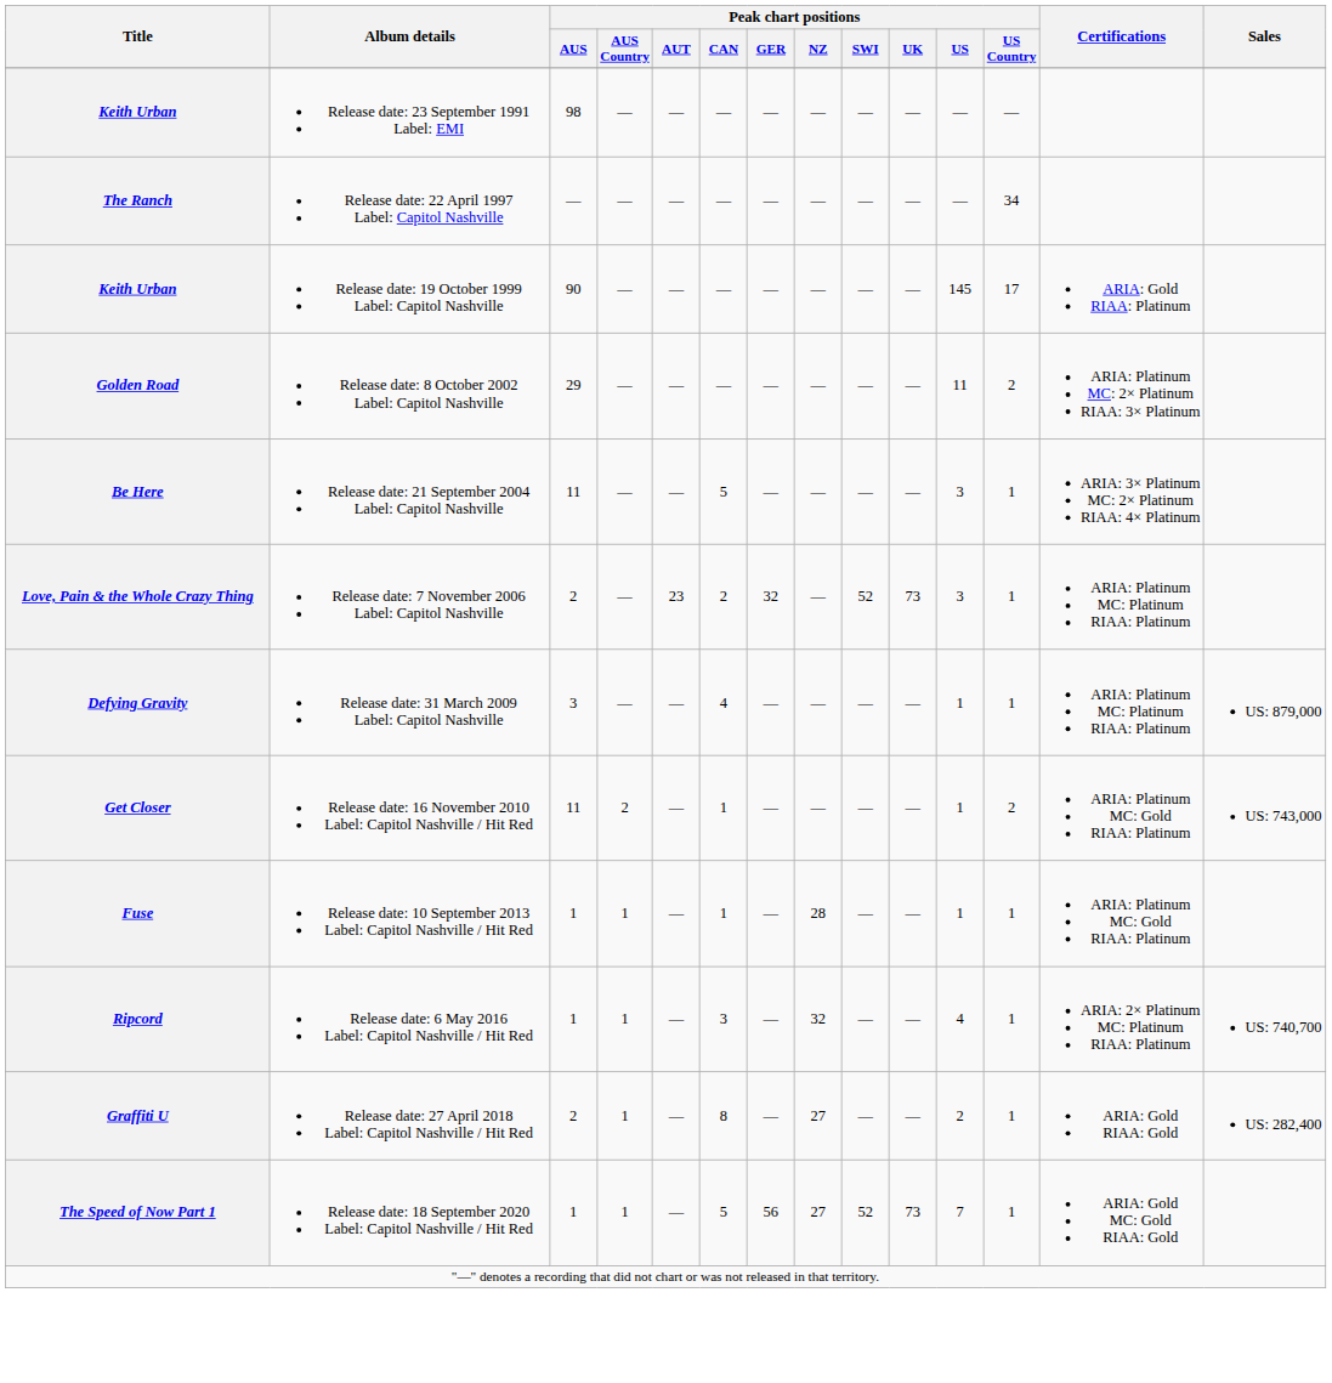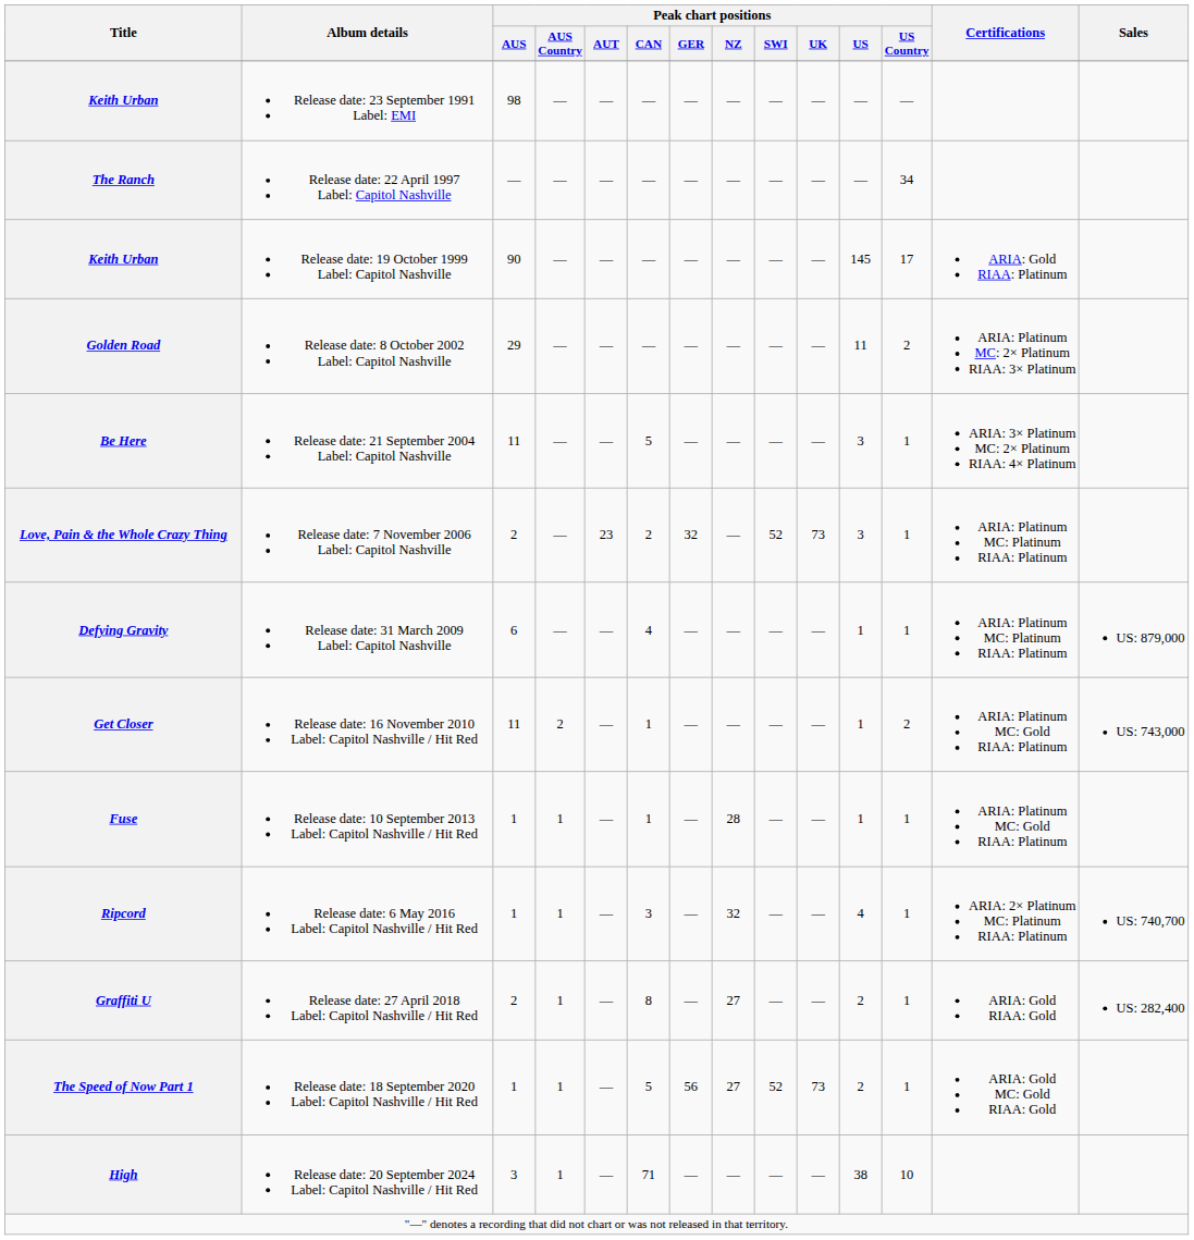 <table class="wikitable plainrowheaders" style="text-align:center;" border="1">
 <tr>
 <th scope="col" rowspan="2" style="width:17em;">Title</th>
 <th scope="col" rowspan="2" style="width:18em;">Album details</th>
 <th scope="col" colspan="10">Peak chart positions</th>
 <th scope="col" rowspan="2"><a href='#'>Certifications</a></th>
 <th scope="col" rowspan="2">Sales</th>
 </tr>
 <tr>
 <th scope="col" style="width:3em;font-size:90%;"><a href='#'>AUS</a><br></th>
 <th scope="col" style="width:3em;font-size:90%;"><a href='#'>AUS Country</a><br></th>
 <th scope="col" style="width:3em;font-size:90%;"><a href='#'>AUT</a><br></th>
 <th scope="col" style="width:3em;font-size:90%;"><a href='#'>CAN</a><br></th>
 <th scope="col" style="width:3em;font-size:90%;"><a href='#'>GER</a><br></th>
 <th scope="col" style="width:3em;font-size:90%;"><a href='#'>NZ</a><br></th>
 <th scope="col" style="width:3em;font-size:90%;"><a href='#'>SWI</a><br></th>
 <th scope="col" style="width:3em;font-size:90%;"><a href='#'>UK</a><br></th>
 <th scope="col" style="width:3em;font-size:90%;"><a href='#'>US</a><br></th>
 <th scope="col" style="width:3em;font-size:90%;"><a href='#'>US Country</a><br></th>
 </tr>
 <tr>
 </tr>
 <tr>
 <th scope="row"><em><a href='#'>Keith Urban</a></em></th>
 <td><br><ul><li>Release date: 23 September 1991</li><li>Label: <a href='#'>EMI</a></li></ul></td>
 <td>98</td>
 <td>—</td>
 <td>—</td>
 <td>—</td>
 <td>—</td>
 <td>—</td>
 <td>—</td>
 <td>—</td>
 <td>—</td>
 <td>—</td>
 <td></td>
 <td></td>
 </tr>
 <tr>
 <th scope="row"><em><a href='#'>The Ranch</a></em></th>
 <td><br><ul><li>Release date: 22 April 1997</li><li>Label: <a href='#'>Capitol Nashville</a></li></ul></td>
 <td>—</td>
 <td>—</td>
 <td>—</td>
 <td>—</td>
 <td>—</td>
 <td>—</td>
 <td>—</td>
 <td>—</td>
 <td>—</td>
 <td>34</td>
 <td></td>
 <td></td>
 </tr>
 <tr>
 <th scope="row"><em><a href='#'>Keith Urban</a></em></th>
 <td><br><ul><li>Release date: 19 October 1999</li><li>Label: Capitol Nashville</li></ul></td>
 <td>90</td>
 <td>—</td>
 <td>—</td>
 <td>—</td>
 <td>—</td>
 <td>—</td>
 <td>—</td>
 <td>—</td>
 <td>145</td>
 <td>17</td>
 <td><br><ul><li><a href='#'>ARIA</a>: Gold</li><li><a href='#'>RIAA</a>: Platinum</li></ul></td>
 <td></td>
 </tr>
 <tr>
 <th scope="row"><em><a href='#'>Golden Road</a></em></th>
 <td><br><ul><li>Release date: 8 October 2002</li><li>Label: Capitol Nashville</li></ul></td>
 <td>29</td>
 <td>—</td>
 <td>—</td>
 <td>—</td>
 <td>—</td>
 <td>—</td>
 <td>—</td>
 <td>—</td>
 <td>11</td>
 <td>2</td>
 <td><br><ul><li>ARIA: Platinum</li><li><a href='#'>MC</a>: 2× Platinum</li><li>RIAA: 3× Platinum</li></ul></td>
 <td></td>
 </tr>
 <tr>
 <th scope="row"><em><a href='#'>Be Here</a></em></th>
 <td><br><ul><li>Release date: 21 September 2004</li><li>Label: Capitol Nashville</li></ul></td>
 <td>11</td>
 <td>—</td>
 <td>—</td>
 <td>5</td>
 <td>—</td>
 <td>—</td>
 <td>—</td>
 <td>—</td>
 <td>3</td>
 <td>1</td>
 <td><br><ul><li>ARIA: 3× Platinum</li><li>MC: 2× Platinum</li><li>RIAA: 4× Platinum</li></ul></td>
 <td></td>
 </tr>
 <tr>
 <th scope="row"><em><a href='#'>Love, Pain & the Whole Crazy Thing</a></em></th>
 <td><br><ul><li>Release date: 7 November 2006</li><li>Label: Capitol Nashville</li></ul></td>
 <td>2</td>
 <td>—</td>
 <td>23</td>
 <td>2</td>
 <td>32</td>
 <td>—</td>
 <td>52</td>
 <td>73</td>
 <td>3</td>
 <td>1</td>
 <td><br><ul><li>ARIA: Platinum</li><li>MC: Platinum</li><li>RIAA: Platinum</li></ul></td>
 <td></td>
 </tr>
 <tr>
 <th scope="row"><em><a href='#'>Defying Gravity</a></em></th>
 <td><br><ul><li>Release date: 31 March 2009</li><li>Label: Capitol Nashville</li></ul></td>
-<td>3</td>
+<td>6</td>
 <td>—</td>
 <td>—</td>
 <td>4</td>
 <td>—</td>
 <td>—</td>
 <td>—</td>
 <td>—</td>
 <td>1</td>
 <td>1</td>
 <td><br><ul><li>ARIA: Platinum</li><li>MC: Platinum</li><li>RIAA: Platinum</li></ul></td>
 <td><br><ul><li>US: 879,000</li></ul></td>
 </tr>
 <tr>
 <th scope="row"><em><a href='#'>Get Closer</a></em></th>
 <td><br><ul><li>Release date: 16 November 2010</li><li>Label: Capitol Nashville / Hit Red</li></ul></td>
 <td>11</td>
 <td>2</td>
 <td>—</td>
 <td>1</td>
 <td>—</td>
 <td>—</td>
 <td>—</td>
 <td>—</td>
 <td>1</td>
 <td>2</td>
 <td><br><ul><li>ARIA: Platinum</li><li>MC: Gold</li><li>RIAA: Platinum</li></ul></td>
 <td><br><ul><li>US: 743,000</li></ul></td>
 </tr>
 <tr>
 <th scope="row"><em><a href='#'>Fuse</a></em></th>
 <td><br><ul><li>Release date: 10 September 2013</li><li>Label: Capitol Nashville / Hit Red</li></ul></td>
 <td>1</td>
 <td>1</td>
 <td>—</td>
 <td>1</td>
 <td>—</td>
 <td>28</td>
 <td>—</td>
 <td>—</td>
 <td>1</td>
 <td>1</td>
 <td><br><ul><li>ARIA: Platinum</li><li>MC: Gold</li><li>RIAA: Platinum</li></ul></td>
 <td></td>
 </tr>
 <tr>
 <th scope="row"><em><a href='#'>Ripcord</a></em></th>
 <td><br><ul><li>Release date: 6 May 2016</li><li>Label: Capitol Nashville / Hit Red</li></ul></td>
 <td>1</td>
 <td>1</td>
 <td>—</td>
 <td>3</td>
 <td>—</td>
 <td>32</td>
 <td>—</td>
 <td>—</td>
 <td>4</td>
 <td>1</td>
 <td><br><ul><li>ARIA: 2× Platinum</li><li>MC: Platinum</li><li>RIAA: Platinum</li></ul></td>
 <td><br><ul><li>US: 740,700</li></ul></td>
 </tr>
 <tr>
 <th scope="row"><em><a href='#'>Graffiti U</a></em></th>
 <td><br><ul><li>Release date: 27 April 2018</li><li>Label: Capitol Nashville / Hit Red</li></ul></td>
 <td>2</td>
 <td>1</td>
 <td>—</td>
 <td>8</td>
 <td>—</td>
 <td>27</td>
 <td>—</td>
 <td>—</td>
 <td>2</td>
 <td>1</td>
 <td><br><ul><li>ARIA: Gold</li><li>RIAA: Gold</li></ul></td>
 <td><br><ul><li>US: 282,400</li></ul></td>
 </tr>
 <tr>
 <th scope="row"><em><a href='#'>The Speed of Now Part 1</a></em></th>
 <td><br><ul><li>Release date: 18 September 2020</li><li>Label: Capitol Nashville / Hit Red</li></ul></td>
 <td>1</td>
 <td>1</td>
 <td>—</td>
 <td>5</td>
 <td>56</td>
 <td>27</td>
 <td>52</td>
 <td>73</td>
-<td>7</td>
+<td>2</td>
 <td>1</td>
 <td><br><ul><li>ARIA: Gold</li><li>MC: Gold</li><li>RIAA: Gold</li></ul></td>
+<td></td>
+</tr>
+<tr>
+<th scope="row"><em><a href='#'>High</a></em></th>
+<td><br><ul><li>Release date: 20 September 2024</li><li>Label: Capitol Nashville / Hit Red</li></ul></td>
+<td>3<br></td>
+<td>1</td>
+<td>—</td>
+<td>71</td>
+<td>—</td>
+<td>—</td>
+<td>—</td>
+<td>—</td>
+<td>38</td>
+<td>10</td>
+<td></td>
 <td></td>
 </tr>
 <tr>
 <td colspan="14" style="font-size:90%">"—" denotes a recording that did not chart or was not released in that territory.</td>
 </tr>
 </table>
